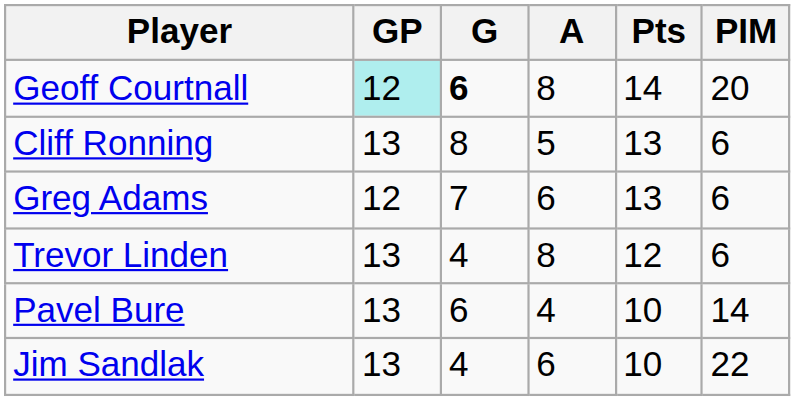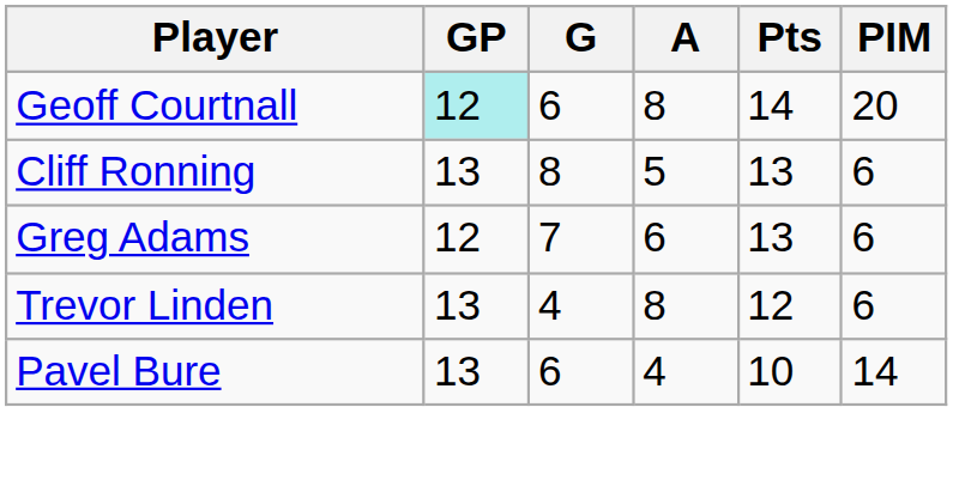 <table class="wikitable">
 <tr>
 <th bgcolor="#DDDDFF" width="40%">Player</th>
 <th bgcolor="#DDDDFF" width="10%">GP</th>
 <th bgcolor="#DDDDFF" width="10%">G</th>
 <th bgcolor="#DDDDFF" width="10%">A</th>
 <th bgcolor="#DDDDFF" width="10%">Pts</th>
 <th bgcolor="#DDDDFF" width="10%">PIM</th>
 </tr>
 <tr>
 <td><a href='#'>Geoff Courtnall</a></td>
 <td style="background: paleturquoise;">12</td>
-<td><strong>6</strong></td>
+<td>6</td>
 <td>8</td>
 <td>14</td>
 <td>20</td>
 </tr>
 <tr>
 <td><a href='#'>Cliff Ronning</a></td>
 <td>13</td>
 <td>8</td>
 <td>5</td>
 <td>13</td>
 <td>6</td>
 </tr>
 <tr>
 <td><a href='#'>Greg Adams</a></td>
 <td>12</td>
 <td>7</td>
 <td>6</td>
 <td>13</td>
 <td>6</td>
 </tr>
 <tr>
 <td><a href='#'>Trevor Linden</a></td>
 <td>13</td>
 <td>4</td>
 <td>8</td>
 <td>12</td>
 <td>6</td>
 </tr>
 <tr>
 <td><a href='#'>Pavel Bure</a></td>
 <td>13</td>
 <td>6</td>
 <td>4</td>
 <td>10</td>
 <td>14</td>
 </tr>
-<tr>
-<td><a href='#'>Jim Sandlak</a></td>
-<td>13</td>
-<td>4</td>
-<td>6</td>
-<td>10</td>
-<td>22</td>
-</tr>
 </table>
